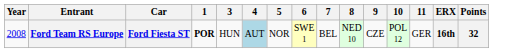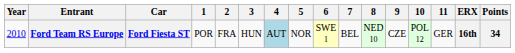 <table class="wikitable" border="1" style="text-align:center; font-size:85%;">
 <tr valign="top">
 <th>Year</th>
 <th>Entrant</th>
 <th>Car</th>
 <th>1</th>
+<th>2</th>
 <th>3</th>
 <th>4</th>
 <th>5</th>
 <th>6</th>
 <th>7</th>
 <th>8</th>
 <th>9</th>
 <th>10</th>
 <th>11</th>
 <th>ERX</th>
 <th>Points</th>
 </tr>
 <tr>
-<td><a href='#'>2008</a></td>
+<td><a href='#'>2010</a></td>
 <th nowrap><a href='#'>Ford Team RS Europe</a></th>
 <th nowrap><a href='#'>Ford Fiesta ST</a></th>
-<td><strong>POR</strong></td>
+<td>POR</td>
+<td>FRA</td>
 <td>HUN</td>
 <td style="background: lightblue;">AUT</td>
 <td>NOR</td>
 <td style="background:#FFFFBF;">SWE<br><small>1</small></td>
 <td>BEL</td>
 <td style="background:#DFFFDF;">NED<br><small>10</small></td>
 <td>CZE</td>
 <td style="background:#DFFFDF;">POL<br><small>12</small></td>
 <td>GER</td>
 <th>16th</th>
-<th>32</th>
+<th>34</th>
 </tr>
 </table>
